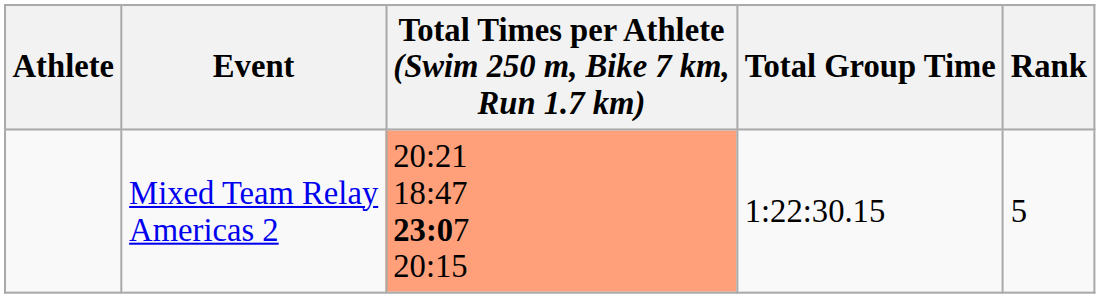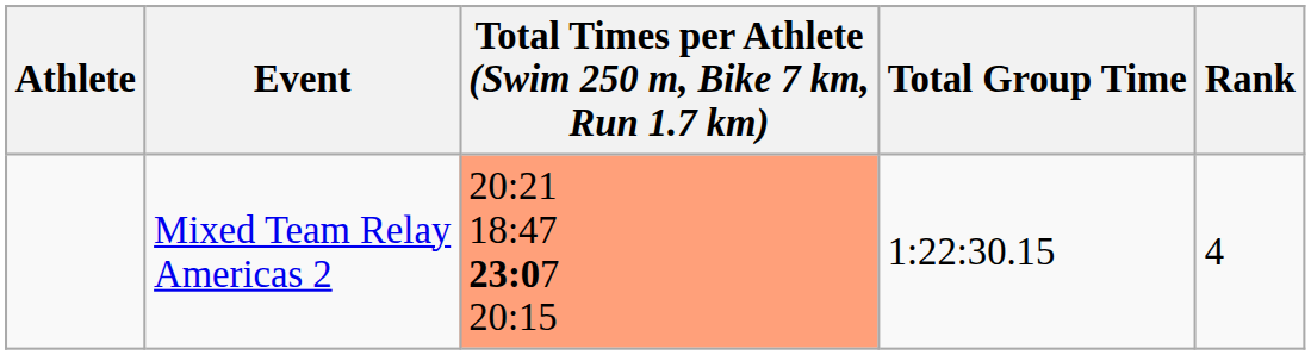 <table class="wikitable" border="1">
 <tr>
 <th>Athlete</th>
 <th>Event</th>
 <th>Total Times per Athlete <br> <em>(Swim 250 m, Bike 7 km, <br> Run 1.7 km)</em></th>
 <th>Total Group Time</th>
 <th>Rank</th>
 </tr>
 <tr>
 <td><br><br><strong></strong><br></td>
 <td><a href='#'>Mixed Team Relay <br> Americas 2</a></td>
 <td style="background: lightsalmon;">20:21<br>18:47<br><strong>23:0</strong>7<br>20:15</td>
 <td>1:22:30.15</td>
-<td>5</td>
+<td>4</td>
 </tr>
 </table>
